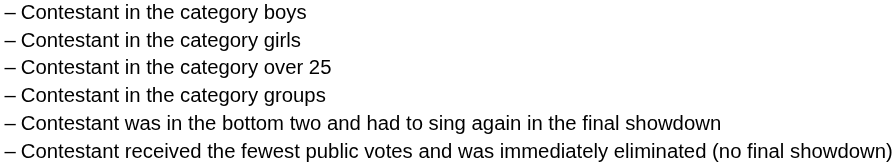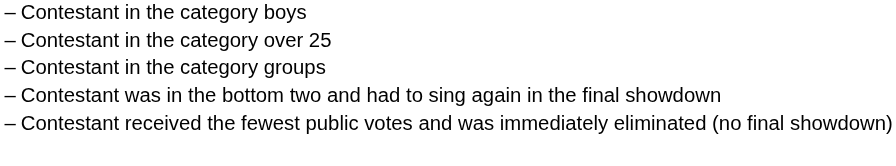 <table>
 <tr valign="top">
 <td> –</td>
 <td>Contestant in the category boys</td>
-</tr>
-<tr valign="top">
-<td> –</td>
-<td>Contestant in the category girls</td>
 </tr>
 <tr valign="top">
 <td> –</td>
 <td>Contestant in the category over 25</td>
 </tr>
 <tr valign="top">
 <td> –</td>
 <td>Contestant in the category groups</td>
 </tr>
 <tr valign="top">
 <td> –</td>
 <td>Contestant was in the bottom two and had to sing again in the final showdown</td>
 </tr>
 <tr valign="top">
 <td> –</td>
 <td>Contestant received the fewest public votes and was immediately eliminated (no final showdown)</td>
 </tr>
 </table>
